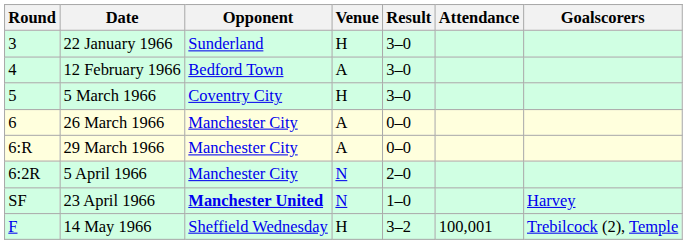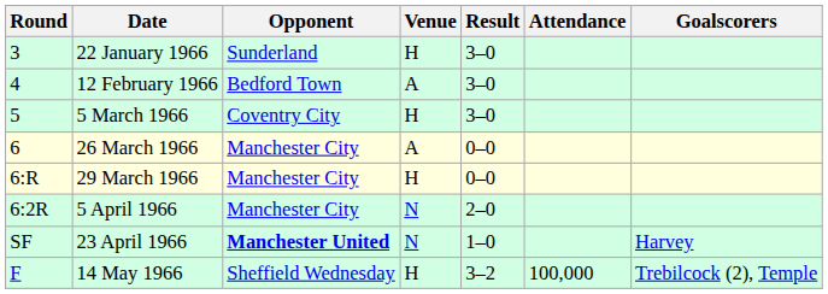 <table class="wikitable">
 <tr>
 <th>Round</th>
 <th>Date</th>
 <th>Opponent</th>
 <th>Venue</th>
 <th>Result</th>
 <th>Attendance</th>
 <th>Goalscorers</th>
 </tr>
 <tr style="background-color: #d0ffe3;">
 <td>3</td>
 <td>22 January 1966</td>
 <td><a href='#'>Sunderland</a></td>
 <td>H</td>
 <td>3–0</td>
 <td></td>
 <td></td>
 </tr>
 <tr style="background-color: #d0ffe3;">
 <td>4</td>
 <td>12 February 1966</td>
 <td><a href='#'>Bedford Town</a></td>
 <td>A</td>
 <td>3–0</td>
 <td></td>
 <td></td>
 </tr>
 <tr style="background-color: #d0ffe3;">
 <td>5</td>
 <td>5 March 1966</td>
 <td><a href='#'>Coventry City</a></td>
 <td>H</td>
 <td>3–0</td>
 <td></td>
 <td></td>
 </tr>
 <tr style="background-color: #ffffdd;">
 <td>6</td>
 <td>26 March 1966</td>
 <td><a href='#'>Manchester City</a></td>
 <td>A</td>
 <td>0–0</td>
 <td></td>
 <td></td>
 </tr>
 <tr style="background-color: #ffffdd;">
 <td>6:R</td>
 <td>29 March 1966</td>
 <td><a href='#'>Manchester City</a></td>
-<td>A</td>
+<td>H</td>
 <td>0–0</td>
 <td></td>
 <td></td>
 </tr>
 <tr style="background-color: #d0ffe3;">
 <td>6:2R</td>
 <td>5 April 1966</td>
 <td><a href='#'>Manchester City</a></td>
 <td><a href='#'>N</a></td>
 <td>2–0</td>
 <td></td>
 <td></td>
 </tr>
 <tr style="background-color: #d0ffe3;">
 <td>SF</td>
 <td>23 April 1966</td>
 <td><strong><a href='#'>Manchester United</a></strong></td>
 <td><a href='#'>N</a></td>
 <td>1–0</td>
 <td></td>
 <td><a href='#'>Harvey</a></td>
 </tr>
 <tr style="background-color: #d0ffe3;">
 <td><a href='#'>F</a></td>
 <td>14 May 1966</td>
 <td><a href='#'>Sheffield Wednesday</a></td>
 <td>H</td>
 <td>3–2</td>
-<td>100,001</td>
+<td>100,000</td>
 <td><a href='#'>Trebilcock</a> (2), <a href='#'>Temple</a></td>
 </tr>
 </table>
